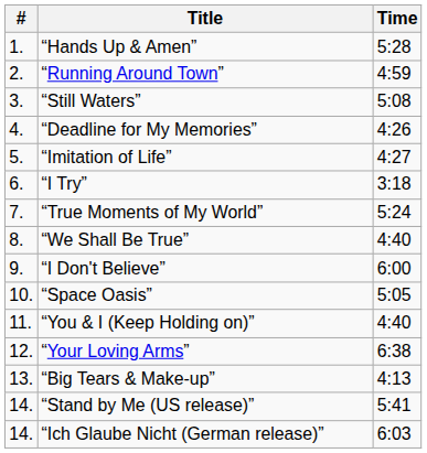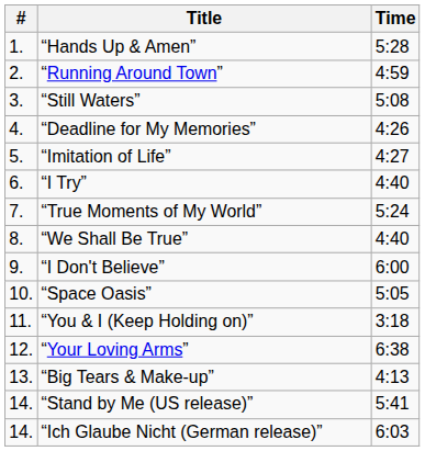 <table class="wikitable">
 <tr>
 <th>#</th>
 <th style="width:300px;">Title</th>
 <th>Time</th>
 </tr>
 <tr>
 <td>1.</td>
 <td>“Hands Up & Amen”</td>
 <td>5:28</td>
 </tr>
 <tr>
 <td>2.</td>
 <td>“<a href='#'>Running Around Town</a>”</td>
 <td>4:59</td>
 </tr>
 <tr>
 <td>3.</td>
 <td>“Still Waters”</td>
 <td>5:08</td>
 </tr>
 <tr>
 <td>4.</td>
 <td>“Deadline for My Memories”</td>
 <td>4:26</td>
 </tr>
 <tr>
 <td>5.</td>
 <td>“Imitation of Life”</td>
 <td>4:27</td>
 </tr>
 <tr>
 <td>6.</td>
 <td>“I Try”</td>
-<td>3:18</td>
+<td>4:40</td>
 </tr>
 <tr>
 <td>7.</td>
 <td>“True Moments of My World”</td>
 <td>5:24</td>
 </tr>
 <tr>
 <td>8.</td>
 <td>“We Shall Be True”</td>
 <td>4:40</td>
 </tr>
 <tr>
 <td>9.</td>
 <td>“I Don't Believe”</td>
 <td>6:00</td>
 </tr>
 <tr>
 <td>10.</td>
 <td>“Space Oasis”</td>
 <td>5:05</td>
 </tr>
 <tr>
 <td>11.</td>
 <td>“You & I (Keep Holding on)”</td>
-<td>4:40</td>
+<td>3:18</td>
 </tr>
 <tr>
 <td>12.</td>
 <td>“<a href='#'>Your Loving Arms</a>”</td>
 <td>6:38</td>
 </tr>
 <tr>
 <td>13.</td>
 <td>“Big Tears & Make-up”</td>
 <td>4:13</td>
 </tr>
 <tr>
 <td>14.</td>
 <td>“Stand by Me (US release)”</td>
 <td>5:41</td>
 </tr>
 <tr>
 <td>14.</td>
 <td>“Ich Glaube Nicht (German release)”</td>
 <td>6:03</td>
 </tr>
 </table>
